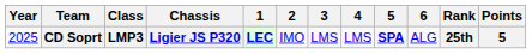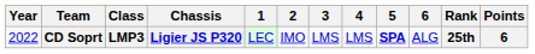 <table class="wikitable" style="text-align:center; font-size:90%">
 <tr>
 <th>Year</th>
 <th>Team</th>
 <th>Class</th>
 <th>Chassis</th>
 <th>1</th>
 <th>2</th>
 <th>3</th>
 <th>4</th>
 <th>5</th>
 <th>6</th>
 <th>Rank</th>
 <th>Points</th>
 </tr>
 <tr>
-<td><a href='#'>2025</a></td>
+<td><a href='#'>2022</a></td>
 <th>CD Soprt</th>
 <th>LMP3</th>
 <th><a href='#'>Ligier JS P320</a></th>
-<td style="background:#DFFFDF;"><strong><a href='#'>LEC</a><br></strong></td>
+<td style="background:#DFFFDF;"><a href='#'>LEC</a><br></td>
 <td><a href='#'>IMO</a></td>
 <td><a href='#'>LMS</a></td>
 <td><a href='#'>LMS</a></td>
 <td><strong><a href='#'>SPA</a></strong></td>
 <td><a href='#'>ALG</a></td>
 <th>25th</th>
-<th>5</th>
+<th>6</th>
 </tr>
 </table>
